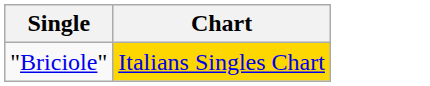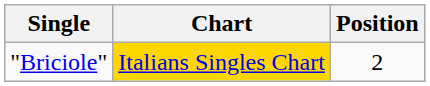 <table class="wikitable">
 <tr>
 <th>Single</th>
 <th>Chart</th>
+<th>Position</th>
 </tr>
 <tr>
 <td>"<a href='#'>Briciole</a>"</td>
 <td style="background: gold;"><a href='#'>Italians Singles Chart</a></td>
+<td align="center">2</td>
 </tr>
 </table>
